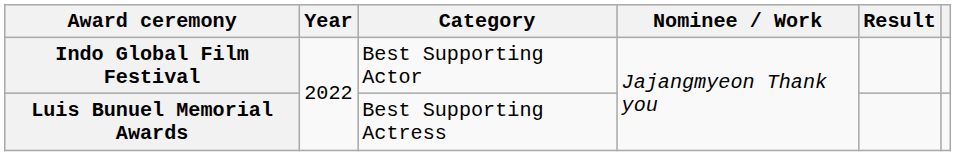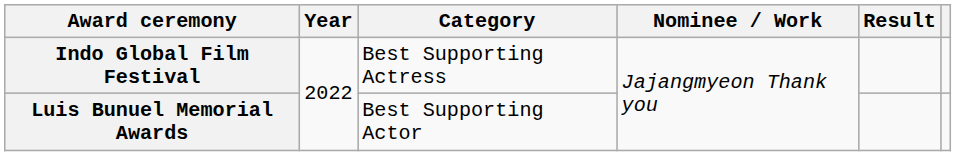 <table class="wikitable plainrowheaders sortable">
 <tr>
 <th scope="col">Award ceremony</th>
 <th scope="col">Year</th>
 <th scope="col">Category</th>
 <th scope="col">Nominee / Work</th>
 <th scope="col">Result</th>
 <th scope="col" class="unsortable"></th>
 </tr>
 <tr>
 <th scope="row">Indo Global Film Festival</th>
 <td rowspan="2">2022</td>
-<td>Best Supporting Actor</td>
+<td>Best Supporting Actress</td>
 <td rowspan=2><em>Jajangmyeon Thank you</em></td>
 <td></td>
 <td style="text-align:center"></td>
 </tr>
 <tr>
 <th scope="row">Luis Bunuel Memorial Awards</th>
-<td>Best Supporting Actress</td>
+<td>Best Supporting Actor</td>
 <td></td>
 <td style="text-align:center"></td>
 </tr>
 </table>
